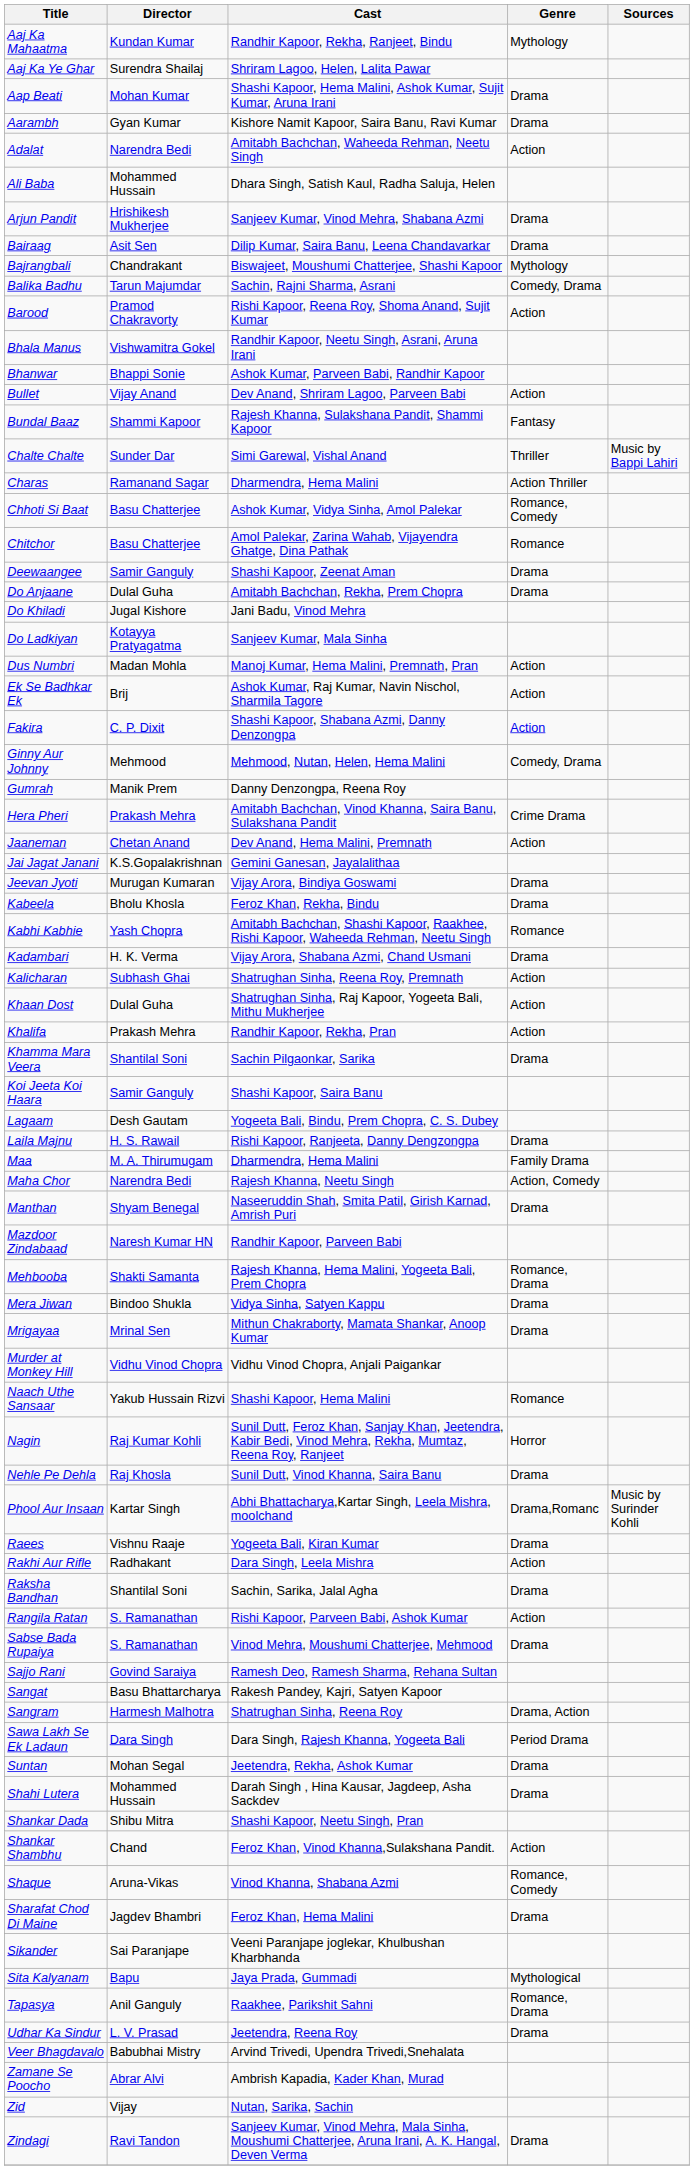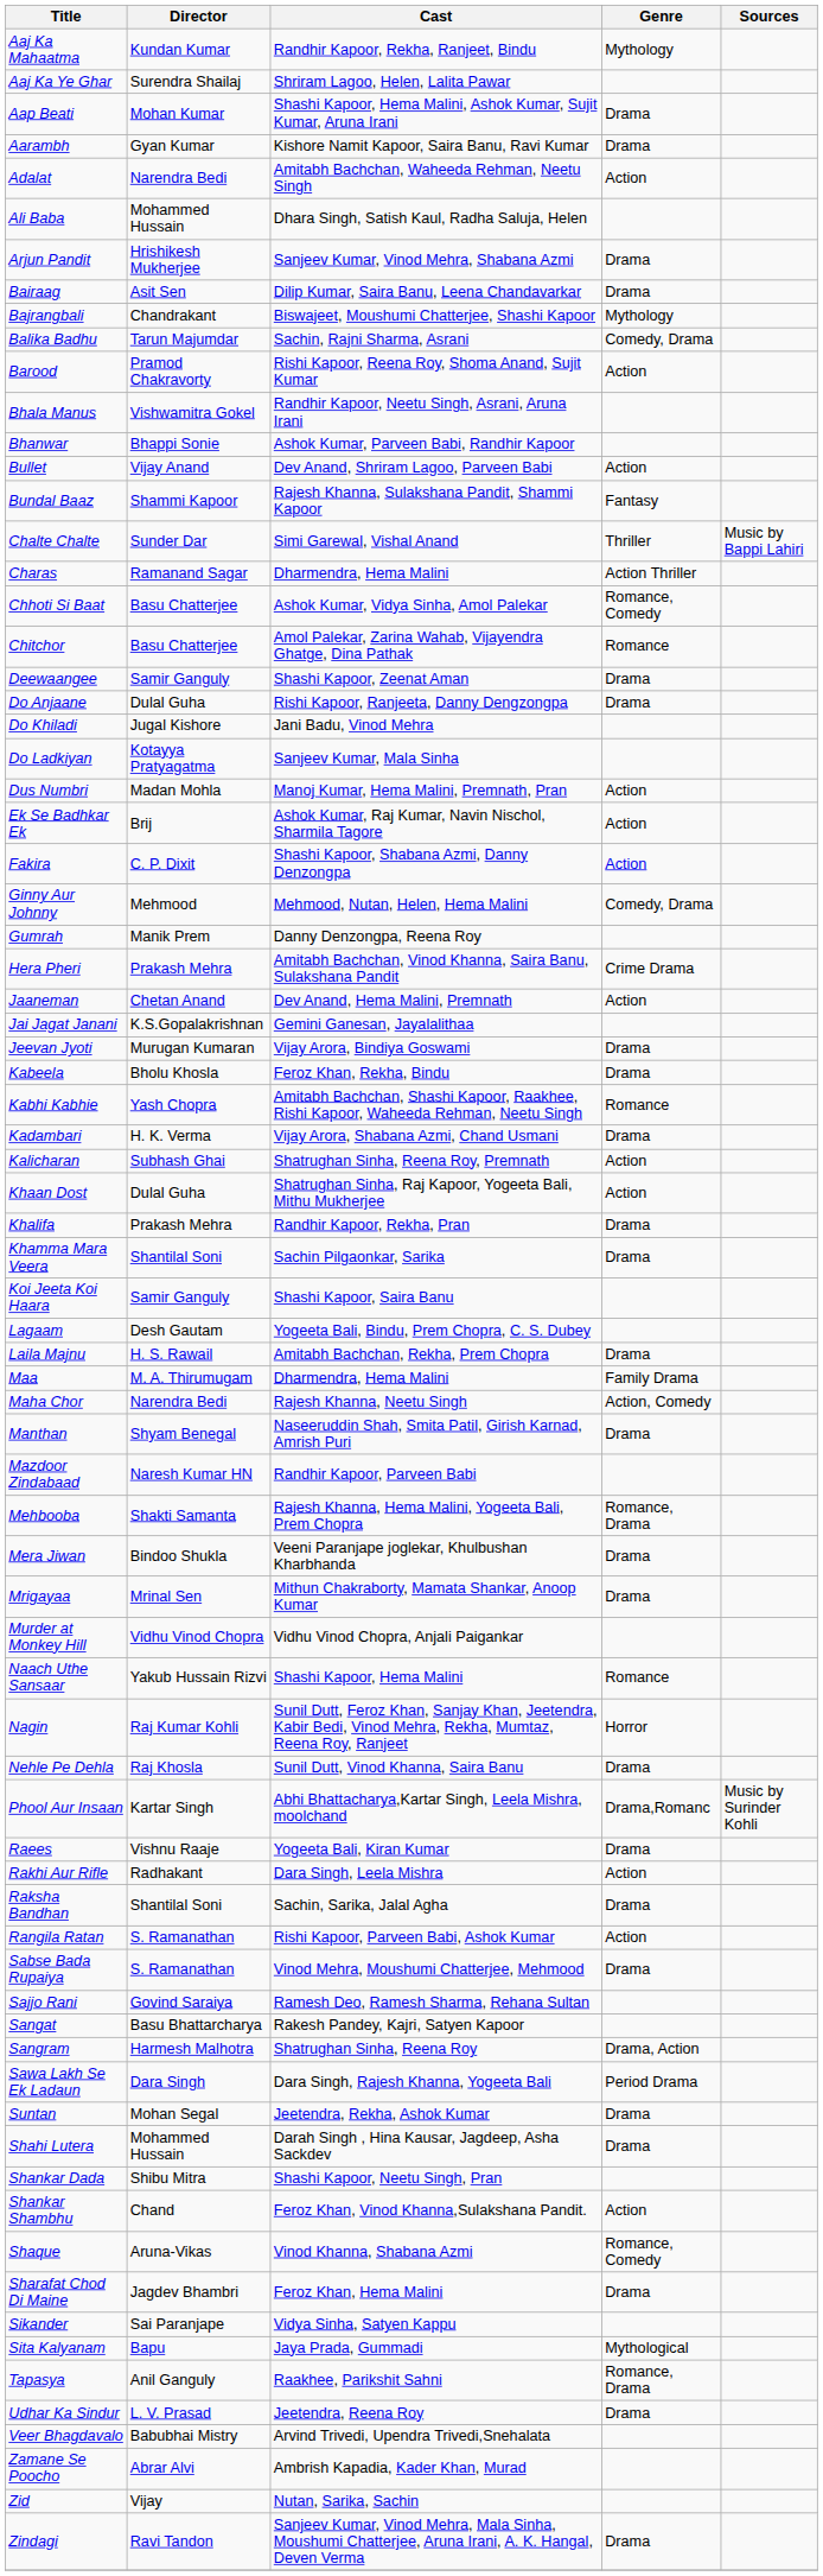 <table class="wikitable">
 <tr>
 <th>Title</th>
 <th>Director</th>
 <th>Cast</th>
 <th>Genre</th>
 <th>Sources</th>
 </tr>
 <tr>
 <td><em><a href='#'>Aaj Ka Mahaatma</a></em></td>
 <td><a href='#'>Kundan Kumar</a></td>
 <td><a href='#'>Randhir Kapoor</a>, <a href='#'>Rekha</a>, <a href='#'>Ranjeet</a>, <a href='#'>Bindu</a></td>
 <td>Mythology</td>
 <td></td>
 </tr>
 <tr>
 <td><em><a href='#'>Aaj Ka Ye Ghar</a></em></td>
 <td>Surendra Shailaj</td>
 <td><a href='#'>Shriram Lagoo</a>, <a href='#'>Helen</a>, <a href='#'>Lalita Pawar</a></td>
 <td></td>
 <td></td>
 </tr>
 <tr>
 <td><em><a href='#'>Aap Beati</a></em></td>
 <td><a href='#'>Mohan Kumar</a></td>
 <td><a href='#'>Shashi Kapoor</a>, <a href='#'>Hema Malini</a>, <a href='#'>Ashok Kumar</a>, <a href='#'>Sujit Kumar</a>, <a href='#'>Aruna Irani</a></td>
 <td>Drama</td>
 <td></td>
 </tr>
 <tr>
 <td><em><a href='#'>Aarambh</a></em></td>
 <td>Gyan Kumar</td>
 <td>Kishore Namit Kapoor, Saira Banu, Ravi Kumar</td>
 <td>Drama</td>
 <td></td>
 </tr>
 <tr>
 <td><em><a href='#'>Adalat</a></em></td>
 <td><a href='#'>Narendra Bedi</a></td>
 <td><a href='#'>Amitabh Bachchan</a>, <a href='#'>Waheeda Rehman</a>, <a href='#'>Neetu Singh</a></td>
 <td>Action</td>
 <td></td>
 </tr>
 <tr>
 <td><em><a href='#'>Ali Baba</a></em></td>
 <td>Mohammed Hussain</td>
 <td>Dhara Singh, Satish Kaul, Radha Saluja, Helen</td>
 <td></td>
 <td></td>
 </tr>
 <tr>
 <td><em><a href='#'>Arjun Pandit</a></em></td>
 <td><a href='#'>Hrishikesh Mukherjee</a></td>
 <td><a href='#'>Sanjeev Kumar</a>, <a href='#'>Vinod Mehra</a>, <a href='#'>Shabana Azmi</a></td>
 <td>Drama</td>
 <td></td>
 </tr>
 <tr>
 <td><em><a href='#'>Bairaag</a></em></td>
 <td><a href='#'>Asit Sen</a></td>
 <td><a href='#'>Dilip Kumar</a>, <a href='#'>Saira Banu</a>, <a href='#'>Leena Chandavarkar</a></td>
 <td>Drama</td>
 <td></td>
 </tr>
 <tr>
 <td><em><a href='#'>Bajrangbali</a></em></td>
 <td>Chandrakant</td>
 <td><a href='#'>Biswajeet</a>, <a href='#'>Moushumi Chatterjee</a>, <a href='#'>Shashi Kapoor</a></td>
 <td>Mythology</td>
 <td></td>
 </tr>
 <tr>
 <td><em><a href='#'>Balika Badhu</a></em></td>
 <td><a href='#'>Tarun Majumdar</a></td>
 <td><a href='#'>Sachin</a>, <a href='#'>Rajni Sharma</a>, <a href='#'>Asrani</a></td>
 <td>Comedy, Drama</td>
 <td></td>
 </tr>
 <tr>
 <td><em><a href='#'>Barood</a></em></td>
 <td><a href='#'>Pramod Chakravorty</a></td>
 <td><a href='#'>Rishi Kapoor</a>, <a href='#'>Reena Roy</a>, <a href='#'>Shoma Anand</a>, <a href='#'>Sujit Kumar</a></td>
 <td>Action</td>
 <td></td>
 </tr>
 <tr>
 <td><em><a href='#'>Bhala Manus</a></em></td>
 <td><a href='#'>Vishwamitra Gokel</a></td>
 <td><a href='#'>Randhir Kapoor</a>, <a href='#'>Neetu Singh</a>, <a href='#'>Asrani</a>, <a href='#'>Aruna Irani</a></td>
 <td></td>
 <td></td>
 </tr>
 <tr>
 <td><em><a href='#'>Bhanwar</a></em></td>
 <td><a href='#'>Bhappi Sonie</a></td>
 <td><a href='#'>Ashok Kumar</a>, <a href='#'>Parveen Babi</a>, <a href='#'>Randhir Kapoor</a></td>
 <td></td>
 <td></td>
 </tr>
 <tr>
 <td><em><a href='#'>Bullet</a></em></td>
 <td><a href='#'>Vijay Anand</a></td>
 <td><a href='#'>Dev Anand</a>, <a href='#'>Shriram Lagoo</a>, <a href='#'>Parveen Babi</a></td>
 <td>Action</td>
 <td></td>
 </tr>
 <tr>
 <td><em><a href='#'>Bundal Baaz</a></em></td>
 <td><a href='#'>Shammi Kapoor</a></td>
 <td><a href='#'>Rajesh Khanna</a>, <a href='#'>Sulakshana Pandit</a>, <a href='#'>Shammi Kapoor</a></td>
 <td>Fantasy</td>
 <td></td>
 </tr>
 <tr>
 <td><em><a href='#'>Chalte Chalte</a></em></td>
 <td><a href='#'>Sunder Dar</a></td>
 <td><a href='#'>Simi Garewal</a>, <a href='#'>Vishal Anand</a></td>
 <td>Thriller</td>
 <td>Music by <a href='#'>Bappi Lahiri</a></td>
 </tr>
 <tr>
 <td><em><a href='#'>Charas</a></em></td>
 <td><a href='#'>Ramanand Sagar</a></td>
 <td><a href='#'>Dharmendra</a>, <a href='#'>Hema Malini</a></td>
 <td>Action Thriller</td>
 <td></td>
 </tr>
 <tr>
 <td><em><a href='#'>Chhoti Si Baat</a></em></td>
 <td><a href='#'>Basu Chatterjee</a></td>
 <td><a href='#'>Ashok Kumar</a>, <a href='#'>Vidya Sinha</a>, <a href='#'>Amol Palekar</a></td>
 <td>Romance, Comedy</td>
 <td></td>
 </tr>
 <tr>
 <td><em><a href='#'>Chitchor</a></em></td>
 <td><a href='#'>Basu Chatterjee</a></td>
 <td><a href='#'>Amol Palekar</a>, <a href='#'>Zarina Wahab</a>, <a href='#'>Vijayendra Ghatge</a>, <a href='#'>Dina Pathak</a></td>
 <td>Romance</td>
 <td></td>
 </tr>
 <tr>
 <td><em><a href='#'>Deewaangee</a></em></td>
 <td><a href='#'>Samir Ganguly</a></td>
 <td><a href='#'>Shashi Kapoor</a>, <a href='#'>Zeenat Aman</a></td>
 <td>Drama</td>
 <td></td>
 </tr>
 <tr>
 <td><em><a href='#'>Do Anjaane</a></em></td>
 <td>Dulal Guha</td>
-<td><a href='#'>Amitabh Bachchan</a>, <a href='#'>Rekha</a>, <a href='#'>Prem Chopra</a></td>
+<td><a href='#'>Rishi Kapoor</a>, <a href='#'>Ranjeeta</a>, <a href='#'>Danny Dengzongpa</a></td>
 <td>Drama</td>
 <td></td>
 </tr>
 <tr>
 <td><em><a href='#'>Do Khiladi</a></em></td>
 <td>Jugal Kishore</td>
 <td>Jani Badu, <a href='#'>Vinod Mehra</a></td>
 <td></td>
 <td></td>
 </tr>
 <tr>
 <td><em><a href='#'>Do Ladkiyan</a></em></td>
 <td><a href='#'>Kotayya Pratyagatma</a></td>
 <td><a href='#'>Sanjeev Kumar</a>, <a href='#'>Mala Sinha</a></td>
 <td></td>
 <td></td>
 </tr>
 <tr>
 <td><em><a href='#'>Dus Numbri</a></em></td>
 <td>Madan Mohla</td>
 <td><a href='#'>Manoj Kumar</a>, <a href='#'>Hema Malini</a>, <a href='#'>Premnath</a>, <a href='#'>Pran</a></td>
 <td>Action</td>
 <td></td>
 </tr>
 <tr>
 <td><em><a href='#'>Ek Se Badhkar Ek</a></em></td>
 <td>Brij</td>
 <td><a href='#'>Ashok Kumar</a>, Raj Kumar, Navin Nischol, <a href='#'>Sharmila Tagore</a></td>
 <td>Action</td>
 <td></td>
 </tr>
 <tr>
 <td><em><a href='#'>Fakira</a></em></td>
 <td><a href='#'>C. P. Dixit</a></td>
 <td><a href='#'>Shashi Kapoor</a>, <a href='#'>Shabana Azmi</a>, <a href='#'>Danny Denzongpa</a></td>
 <td><a href='#'>Action</a></td>
 <td></td>
 </tr>
 <tr>
 <td><em><a href='#'>Ginny Aur Johnny</a></em></td>
 <td>Mehmood</td>
 <td><a href='#'>Mehmood</a>, <a href='#'>Nutan</a>, <a href='#'>Helen</a>, <a href='#'>Hema Malini</a></td>
 <td>Comedy, Drama</td>
 <td></td>
 </tr>
 <tr>
 <td><em><a href='#'>Gumrah</a></em></td>
 <td>Manik Prem</td>
 <td>Danny Denzongpa, Reena Roy</td>
 <td></td>
 <td></td>
 </tr>
 <tr>
 <td><em><a href='#'>Hera Pheri</a></em></td>
 <td><a href='#'>Prakash Mehra</a></td>
 <td><a href='#'>Amitabh Bachchan</a>, <a href='#'>Vinod Khanna</a>, <a href='#'>Saira Banu</a>, <a href='#'>Sulakshana Pandit</a></td>
 <td>Crime Drama</td>
 <td></td>
 </tr>
 <tr>
 <td><em><a href='#'>Jaaneman</a></em></td>
 <td><a href='#'>Chetan Anand</a></td>
 <td><a href='#'>Dev Anand</a>, <a href='#'>Hema Malini</a>, <a href='#'>Premnath</a></td>
 <td>Action</td>
 <td></td>
 </tr>
 <tr>
 <td><em><a href='#'>Jai Jagat Janani</a></em></td>
 <td>K.S.Gopalakrishnan</td>
 <td><a href='#'>Gemini Ganesan</a>, <a href='#'>Jayalalithaa</a></td>
 <td></td>
 <td></td>
 </tr>
 <tr>
 <td><em><a href='#'>Jeevan Jyoti</a></em></td>
 <td>Murugan Kumaran</td>
 <td><a href='#'>Vijay Arora</a>, <a href='#'>Bindiya Goswami</a></td>
 <td>Drama</td>
 <td></td>
 </tr>
 <tr>
 <td><em><a href='#'>Kabeela</a></em></td>
 <td>Bholu Khosla</td>
 <td><a href='#'>Feroz Khan</a>, <a href='#'>Rekha</a>, <a href='#'>Bindu</a></td>
 <td>Drama</td>
 <td></td>
 </tr>
 <tr>
 <td><em><a href='#'>Kabhi Kabhie</a></em></td>
 <td><a href='#'>Yash Chopra</a></td>
 <td><a href='#'>Amitabh Bachchan</a>, <a href='#'>Shashi Kapoor</a>, <a href='#'>Raakhee</a>, <a href='#'>Rishi Kapoor</a>, <a href='#'>Waheeda Rehman</a>, <a href='#'>Neetu Singh</a></td>
 <td>Romance</td>
 <td></td>
 </tr>
 <tr>
 <td><em><a href='#'>Kadambari</a></em></td>
 <td>H. K. Verma</td>
 <td><a href='#'>Vijay Arora</a>, <a href='#'>Shabana Azmi</a>, <a href='#'>Chand Usmani</a></td>
 <td>Drama</td>
 <td></td>
 </tr>
 <tr>
 <td><em><a href='#'>Kalicharan</a></em></td>
 <td><a href='#'>Subhash Ghai</a></td>
 <td><a href='#'>Shatrughan Sinha</a>, <a href='#'>Reena Roy</a>, <a href='#'>Premnath</a></td>
 <td>Action</td>
 <td></td>
 </tr>
 <tr>
 <td><em><a href='#'>Khaan Dost</a></em></td>
 <td>Dulal Guha</td>
 <td><a href='#'>Shatrughan Sinha</a>, Raj Kapoor, Yogeeta Bali, <a href='#'>Mithu Mukherjee</a></td>
 <td>Action</td>
 <td></td>
 </tr>
 <tr>
 <td><em><a href='#'>Khalifa</a></em></td>
 <td>Prakash Mehra</td>
 <td><a href='#'>Randhir Kapoor</a>, <a href='#'>Rekha</a>, <a href='#'>Pran</a></td>
-<td>Action</td>
+<td>Drama</td>
 <td></td>
 </tr>
 <tr>
 <td><em><a href='#'>Khamma Mara Veera</a></em></td>
 <td><a href='#'>Shantilal Soni</a></td>
 <td><a href='#'>Sachin Pilgaonkar</a>, <a href='#'>Sarika</a></td>
 <td>Drama</td>
 <td></td>
 </tr>
 <tr>
 <td><em><a href='#'>Koi Jeeta Koi Haara</a></em></td>
 <td><a href='#'>Samir Ganguly</a></td>
 <td><a href='#'>Shashi Kapoor</a>, <a href='#'>Saira Banu</a></td>
 <td></td>
 <td></td>
 </tr>
 <tr>
 <td><em><a href='#'>Lagaam</a></em></td>
 <td>Desh Gautam</td>
 <td><a href='#'>Yogeeta Bali</a>, <a href='#'>Bindu</a>, <a href='#'>Prem Chopra</a>, <a href='#'>C. S. Dubey</a></td>
 <td></td>
 <td></td>
 </tr>
 <tr>
 <td><em><a href='#'>Laila Majnu</a></em></td>
 <td><a href='#'>H. S. Rawail</a></td>
-<td><a href='#'>Rishi Kapoor</a>, <a href='#'>Ranjeeta</a>, <a href='#'>Danny Dengzongpa</a></td>
+<td><a href='#'>Amitabh Bachchan</a>, <a href='#'>Rekha</a>, <a href='#'>Prem Chopra</a></td>
 <td>Drama</td>
 <td></td>
 </tr>
 <tr>
 <td><em><a href='#'>Maa</a></em></td>
 <td><a href='#'>M. A. Thirumugam</a></td>
 <td><a href='#'>Dharmendra</a>, <a href='#'>Hema Malini</a></td>
 <td>Family Drama</td>
 <td></td>
 </tr>
 <tr>
 <td><em><a href='#'>Maha Chor</a></em></td>
 <td><a href='#'>Narendra Bedi</a></td>
 <td><a href='#'>Rajesh Khanna</a>, <a href='#'>Neetu Singh</a></td>
 <td>Action, Comedy</td>
 <td></td>
 </tr>
 <tr>
 <td><em><a href='#'>Manthan</a></em></td>
 <td><a href='#'>Shyam Benegal</a></td>
 <td><a href='#'>Naseeruddin Shah</a>, <a href='#'>Smita Patil</a>, <a href='#'>Girish Karnad</a>, <a href='#'>Amrish Puri</a></td>
 <td>Drama</td>
 <td></td>
 </tr>
 <tr>
 <td><em><a href='#'>Mazdoor Zindabaad</a></em></td>
 <td><a href='#'>Naresh Kumar HN</a></td>
 <td><a href='#'>Randhir Kapoor</a>, <a href='#'>Parveen Babi</a></td>
 <td></td>
 <td></td>
 </tr>
 <tr>
 <td><em><a href='#'>Mehbooba</a></em></td>
 <td><a href='#'>Shakti Samanta</a></td>
 <td><a href='#'>Rajesh Khanna</a>, <a href='#'>Hema Malini</a>, <a href='#'>Yogeeta Bali</a>, <a href='#'>Prem Chopra</a></td>
 <td>Romance, Drama</td>
 <td></td>
 </tr>
 <tr>
 <td><em><a href='#'>Mera Jiwan</a></em></td>
 <td>Bindoo Shukla</td>
-<td><a href='#'>Vidya Sinha</a>, <a href='#'>Satyen Kappu</a></td>
+<td>Veeni Paranjape joglekar, Khulbushan Kharbhanda</td>
 <td>Drama</td>
 <td></td>
 </tr>
 <tr>
 <td><em><a href='#'>Mrigayaa</a></em></td>
 <td><a href='#'>Mrinal Sen</a></td>
 <td><a href='#'>Mithun Chakraborty</a>, <a href='#'>Mamata Shankar</a>, <a href='#'>Anoop Kumar</a></td>
 <td>Drama</td>
 <td></td>
 </tr>
 <tr>
 <td><em><a href='#'>Murder at Monkey Hill</a></em></td>
 <td><a href='#'>Vidhu Vinod Chopra</a></td>
 <td>Vidhu Vinod Chopra, Anjali Paigankar</td>
 <td></td>
 <td></td>
 </tr>
 <tr>
 <td><em><a href='#'>Naach Uthe Sansaar</a></em></td>
 <td>Yakub Hussain Rizvi</td>
 <td><a href='#'>Shashi Kapoor</a>, <a href='#'>Hema Malini</a></td>
 <td>Romance</td>
 <td></td>
 </tr>
 <tr>
 <td><em><a href='#'>Nagin</a></em></td>
 <td><a href='#'>Raj Kumar Kohli</a></td>
 <td><a href='#'>Sunil Dutt</a>, <a href='#'>Feroz Khan</a>, <a href='#'>Sanjay Khan</a>, <a href='#'>Jeetendra</a>, <a href='#'>Kabir Bedi</a>, <a href='#'>Vinod Mehra</a>, <a href='#'>Rekha</a>, <a href='#'>Mumtaz</a>, <a href='#'>Reena Roy</a>, <a href='#'>Ranjeet</a></td>
 <td>Horror</td>
 <td></td>
 </tr>
 <tr>
 <td><em><a href='#'>Nehle Pe Dehla</a></em></td>
 <td><a href='#'>Raj Khosla</a></td>
 <td><a href='#'>Sunil Dutt</a>, <a href='#'>Vinod Khanna</a>, <a href='#'>Saira Banu</a></td>
 <td>Drama</td>
 <td></td>
 </tr>
 <tr>
 <td><em><a href='#'>Phool Aur Insaan</a></em></td>
 <td>Kartar Singh</td>
 <td><a href='#'>Abhi Bhattacharya</a>,Kartar Singh, <a href='#'>Leela Mishra</a>, <a href='#'>moolchand</a></td>
 <td>Drama,Romanc</td>
 <td>Music by Surinder Kohli</td>
 </tr>
 <tr>
 <td><em><a href='#'>Raees</a></em></td>
 <td>Vishnu Raaje</td>
 <td><a href='#'>Yogeeta Bali</a>, <a href='#'>Kiran Kumar</a></td>
 <td>Drama</td>
 <td></td>
 </tr>
 <tr>
 <td><em><a href='#'>Rakhi Aur Rifle</a></em></td>
 <td>Radhakant</td>
 <td><a href='#'>Dara Singh</a>, <a href='#'>Leela Mishra</a></td>
 <td>Action</td>
 <td></td>
 </tr>
 <tr>
 <td><em><a href='#'>Raksha Bandhan</a></em></td>
 <td>Shantilal Soni</td>
 <td>Sachin, Sarika, Jalal Agha</td>
 <td>Drama</td>
 <td></td>
 </tr>
 <tr>
 <td><em><a href='#'>Rangila Ratan</a></em></td>
 <td><a href='#'>S. Ramanathan</a></td>
 <td><a href='#'>Rishi Kapoor</a>, <a href='#'>Parveen Babi</a>, <a href='#'>Ashok Kumar</a></td>
 <td>Action</td>
 <td></td>
 </tr>
 <tr>
 <td><em><a href='#'>Sabse Bada Rupaiya</a></em></td>
 <td><a href='#'>S. Ramanathan</a></td>
 <td><a href='#'>Vinod Mehra</a>, <a href='#'>Moushumi Chatterjee</a>, <a href='#'>Mehmood</a></td>
 <td>Drama</td>
 <td></td>
 </tr>
 <tr>
 <td><em><a href='#'>Sajjo Rani</a></em></td>
 <td><a href='#'>Govind Saraiya</a></td>
 <td><a href='#'>Ramesh Deo</a>, <a href='#'>Ramesh Sharma</a>, <a href='#'>Rehana Sultan</a></td>
 <td></td>
 <td></td>
 </tr>
 <tr>
 <td><em><a href='#'>Sangat</a></em></td>
 <td>Basu Bhattarcharya</td>
 <td>Rakesh Pandey, Kajri, Satyen Kapoor</td>
 <td></td>
 <td></td>
 </tr>
 <tr>
 <td><em><a href='#'>Sangram</a></em></td>
 <td><a href='#'>Harmesh Malhotra</a></td>
 <td><a href='#'>Shatrughan Sinha</a>, <a href='#'>Reena Roy</a></td>
 <td>Drama, Action</td>
 <td></td>
 </tr>
 <tr>
 <td><em><a href='#'>Sawa Lakh Se Ek Ladaun</a></em></td>
 <td><a href='#'>Dara Singh</a></td>
 <td>Dara Singh, <a href='#'>Rajesh Khanna</a>, <a href='#'>Yogeeta Bali</a></td>
 <td>Period Drama</td>
 <td></td>
 </tr>
 <tr>
 <td><em><a href='#'>Suntan</a></em></td>
 <td>Mohan Segal</td>
 <td><a href='#'>Jeetendra</a>, <a href='#'>Rekha</a>, <a href='#'>Ashok Kumar</a></td>
 <td>Drama</td>
 <td></td>
 </tr>
 <tr>
 <td><em><a href='#'>Shahi Lutera</a></em></td>
 <td>Mohammed Hussain</td>
 <td>Darah Singh , Hina Kausar, Jagdeep, Asha Sackdev</td>
 <td>Drama</td>
 <td></td>
 </tr>
 <tr>
 <td><em><a href='#'>Shankar Dada</a></em></td>
 <td>Shibu Mitra</td>
 <td><a href='#'>Shashi Kapoor</a>, <a href='#'>Neetu Singh</a>, <a href='#'>Pran</a></td>
 <td></td>
 <td></td>
 </tr>
 <tr>
 <td><em><a href='#'>Shankar Shambhu</a></em></td>
 <td>Chand</td>
 <td><a href='#'>Feroz Khan</a>, <a href='#'>Vinod Khanna</a>,Sulakshana Pandit.</td>
 <td>Action</td>
 <td></td>
 </tr>
 <tr>
 <td><em><a href='#'>Shaque</a></em></td>
 <td>Aruna-Vikas</td>
 <td><a href='#'>Vinod Khanna</a>, <a href='#'>Shabana Azmi</a></td>
 <td>Romance, Comedy</td>
 <td></td>
 </tr>
 <tr>
 <td><em><a href='#'>Sharafat Chod Di Maine</a></em></td>
 <td>Jagdev Bhambri</td>
 <td><a href='#'>Feroz Khan</a>, <a href='#'>Hema Malini</a></td>
 <td>Drama</td>
 <td></td>
 </tr>
 <tr>
 <td><em><a href='#'>Sikander</a></em></td>
 <td>Sai Paranjape</td>
-<td>Veeni Paranjape joglekar, Khulbushan Kharbhanda</td>
+<td><a href='#'>Vidya Sinha</a>, <a href='#'>Satyen Kappu</a></td>
 <td></td>
 <td></td>
 </tr>
 <tr>
 <td><em><a href='#'>Sita Kalyanam</a></em></td>
 <td><a href='#'>Bapu</a></td>
 <td><a href='#'>Jaya Prada</a>, <a href='#'>Gummadi</a></td>
 <td>Mythological</td>
 <td></td>
 </tr>
 <tr>
 <td><em><a href='#'>Tapasya</a></em></td>
 <td>Anil Ganguly</td>
 <td><a href='#'>Raakhee</a>, <a href='#'>Parikshit Sahni</a></td>
 <td>Romance, Drama</td>
 <td></td>
 </tr>
 <tr>
 <td><em><a href='#'>Udhar Ka Sindur</a></em></td>
 <td><a href='#'>L. V. Prasad</a></td>
 <td><a href='#'>Jeetendra</a>, <a href='#'>Reena Roy</a></td>
 <td>Drama</td>
 <td></td>
 </tr>
 <tr>
 <td><em><a href='#'>Veer Bhagdavalo</a></em></td>
 <td>Babubhai Mistry</td>
 <td>Arvind Trivedi, Upendra Trivedi,Snehalata</td>
 <td></td>
 <td></td>
 </tr>
 <tr>
 <td><em><a href='#'>Zamane Se Poocho</a></em></td>
 <td><a href='#'>Abrar Alvi</a></td>
 <td>Ambrish Kapadia, <a href='#'>Kader Khan</a>, <a href='#'>Murad</a></td>
 <td></td>
 <td></td>
 </tr>
 <tr>
 <td><em><a href='#'>Zid</a></em></td>
 <td>Vijay</td>
 <td><a href='#'>Nutan</a>, <a href='#'>Sarika</a>, <a href='#'>Sachin</a></td>
 <td></td>
 <td></td>
 </tr>
 <tr>
 <td><em><a href='#'>Zindagi</a></em></td>
 <td><a href='#'>Ravi Tandon</a></td>
 <td><a href='#'>Sanjeev Kumar</a>, <a href='#'>Vinod Mehra</a>, <a href='#'>Mala Sinha</a>, <a href='#'>Moushumi Chatterjee</a>, <a href='#'>Aruna Irani</a>, <a href='#'>A. K. Hangal</a>, <a href='#'>Deven Verma</a></td>
 <td>Drama</td>
 <td></td>
 </tr>
 <tr>
 </tr>
 </table>
